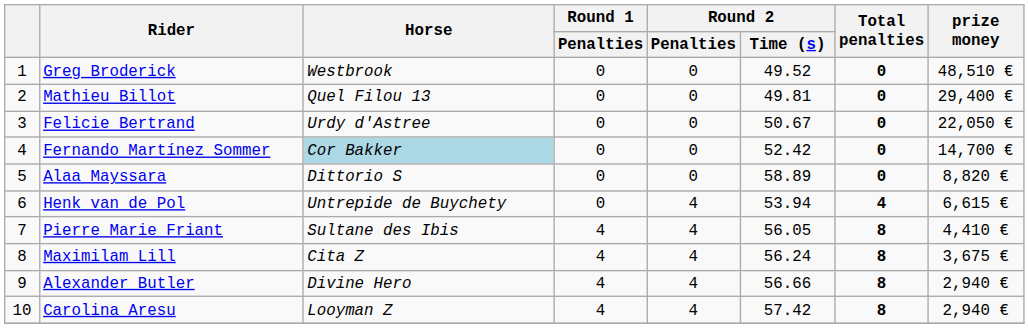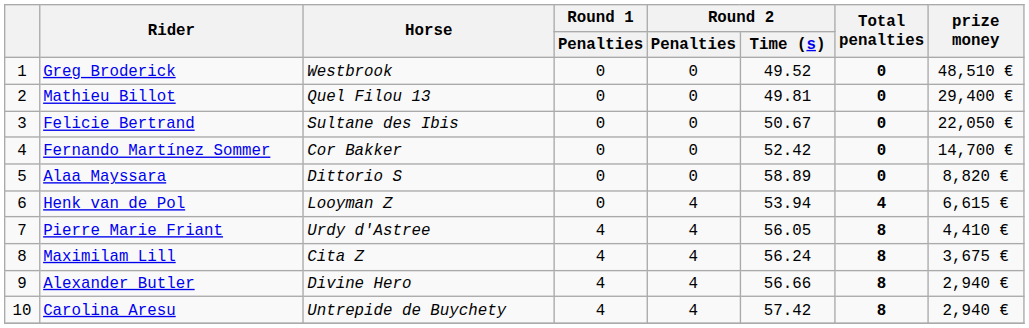 <table class="wikitable" style="font-size: 90%; text-align:center">
 <tr>
 <th rowspan=2 width=20></th>
 <th rowspan=2 width=190>Rider</th>
 <th rowspan=2 width=180>Horse</th>
 <th>Round 1</th>
 <th colspan=2>Round 2</th>
 <th rowspan=2>Total<br>penalties</th>
 <th rowspan=2 width=65>prize<br>money</th>
 </tr>
 <tr>
 <th width=50>Penalties</th>
 <th width=60>Penalties</th>
 <th width=65>Time (<a href='#'>s</a>)</th>
 </tr>
 <tr>
 <td>1</td>
 <td align=left> <a href='#'>Greg Broderick</a></td>
 <td align=left><em>Westbrook</em></td>
 <td>0</td>
 <td>0</td>
 <td>49.52</td>
 <td><strong>0</strong></td>
 <td>48,510 €</td>
 </tr>
 <tr>
 <td>2</td>
 <td align=left> <a href='#'>Mathieu Billot</a></td>
 <td align=left><em>Quel Filou 13</em></td>
 <td>0</td>
 <td>0</td>
 <td>49.81</td>
 <td><strong>0</strong></td>
 <td>29,400 €</td>
 </tr>
 <tr>
 <td>3</td>
 <td align=left> <a href='#'>Felicie Bertrand</a></td>
-<td align=left><em>Urdy d'Astree</em></td>
+<td align=left><em>Sultane des Ibis</em></td>
 <td>0</td>
 <td>0</td>
 <td>50.67</td>
 <td><strong>0</strong></td>
 <td>22,050 €</td>
 </tr>
 <tr>
 <td>4</td>
 <td align=left> <a href='#'>Fernando Martínez Sommer</a></td>
-<td align=left style="background: lightblue;"><em>Cor Bakker</em></td>
+<td align=left><em>Cor Bakker</em></td>
 <td>0</td>
 <td>0</td>
 <td>52.42</td>
 <td><strong>0</strong></td>
 <td>14,700 €</td>
 </tr>
 <tr>
 <td>5</td>
 <td align=left> <a href='#'>Alaa Mayssara</a></td>
 <td align=left><em>Dittorio S</em></td>
 <td>0</td>
 <td>0</td>
 <td>58.89</td>
 <td><strong>0</strong></td>
 <td>8,820 €</td>
 </tr>
 <tr>
 <td>6</td>
 <td align=left> <a href='#'>Henk van de Pol</a></td>
-<td align=left><em>Untrepide de Buychety</em></td>
+<td align=left><em>Looyman Z</em></td>
 <td>0</td>
 <td>4</td>
 <td>53.94</td>
 <td><strong>4</strong></td>
 <td>6,615 €</td>
 </tr>
 <tr>
 <td>7</td>
 <td align=left> <a href='#'>Pierre Marie Friant</a></td>
-<td align=left><em>Sultane des Ibis</em></td>
+<td align=left><em>Urdy d'Astree</em></td>
 <td>4</td>
 <td>4</td>
 <td>56.05</td>
 <td><strong>8</strong></td>
 <td>4,410 €</td>
 </tr>
 <tr>
 <td>8</td>
 <td align=left> <a href='#'>Maximilam Lill</a></td>
 <td align=left><em>Cita Z</em></td>
 <td>4</td>
 <td>4</td>
 <td>56.24</td>
 <td><strong>8</strong></td>
 <td>3,675 €</td>
 </tr>
 <tr>
 <td>9</td>
 <td align=left> <a href='#'>Alexander Butler</a></td>
 <td align=left><em>Divine Hero</em></td>
 <td>4</td>
 <td>4</td>
 <td>56.66</td>
 <td><strong>8</strong></td>
 <td>2,940 €</td>
 </tr>
 <tr>
 <td>10</td>
 <td align=left> <a href='#'>Carolina Aresu</a></td>
-<td align=left><em>Looyman Z</em></td>
+<td align=left><em>Untrepide de Buychety</em></td>
 <td>4</td>
 <td>4</td>
 <td>57.42</td>
 <td><strong>8</strong></td>
 <td>2,940 €</td>
 </tr>
 <tr>
 </tr>
 </table>
